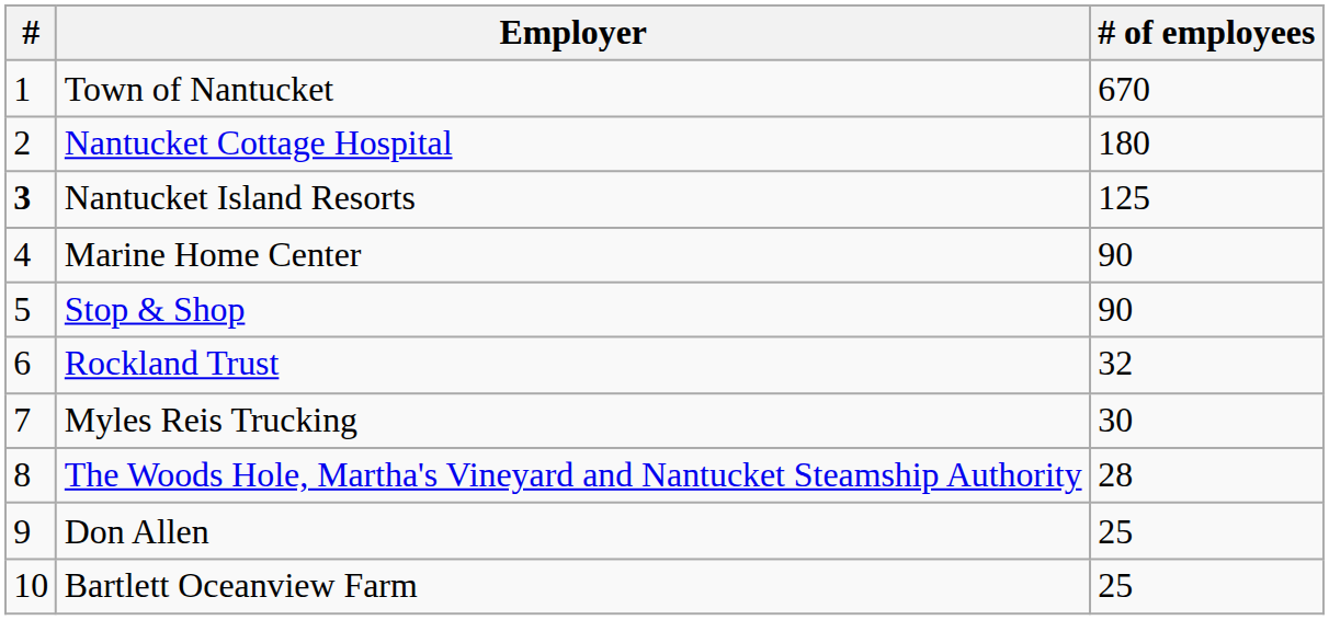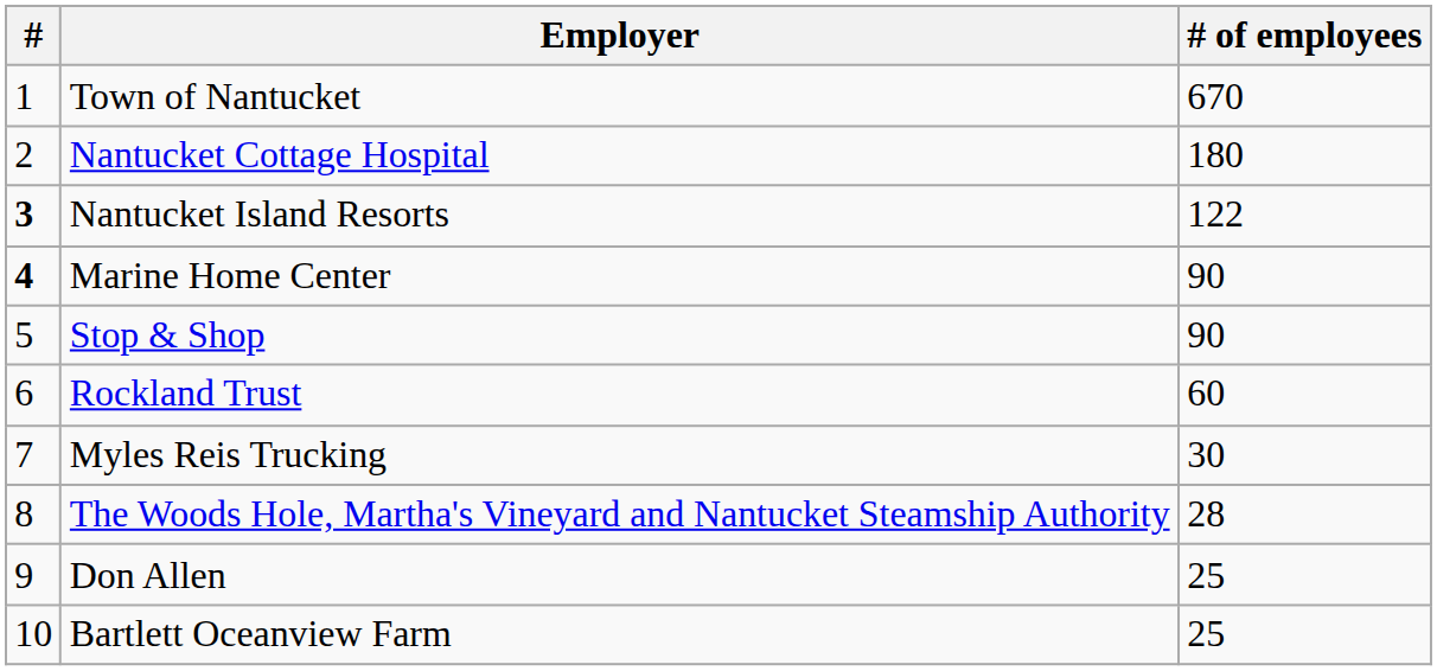 <table class="wikitable">
 <tr>
 <th>#</th>
 <th>Employer</th>
 <th># of employees</th>
 </tr>
 <tr>
 <td>1</td>
 <td>Town of Nantucket</td>
 <td>670</td>
 </tr>
 <tr>
 <td>2</td>
 <td><a href='#'>Nantucket Cottage Hospital</a></td>
 <td>180</td>
 </tr>
 <tr>
 <td><strong>3</strong></td>
 <td>Nantucket Island Resorts</td>
-<td>125</td>
+<td>122</td>
 </tr>
 <tr>
-<td>4</td>
+<td><strong>4</strong></td>
 <td>Marine Home Center</td>
 <td>90</td>
 </tr>
 <tr>
 <td>5</td>
 <td><a href='#'>Stop & Shop</a></td>
 <td>90</td>
 </tr>
 <tr>
 <td>6</td>
 <td><a href='#'>Rockland Trust</a></td>
-<td>32</td>
+<td>60</td>
 </tr>
 <tr>
 <td>7</td>
 <td>Myles Reis Trucking</td>
 <td>30</td>
 </tr>
 <tr>
 <td>8</td>
 <td><a href='#'>The Woods Hole, Martha's Vineyard and Nantucket Steamship Authority</a></td>
 <td>28</td>
 </tr>
 <tr>
 <td>9</td>
 <td>Don Allen</td>
 <td>25</td>
 </tr>
 <tr>
 <td>10</td>
 <td>Bartlett Oceanview Farm</td>
 <td>25</td>
 </tr>
 </table>
